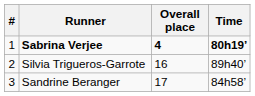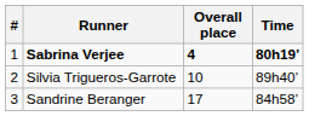 <table class="wikitable" style="font-size:95%;width:320px;">
 <tr>
 <th width=6%>#</th>
 <th width=54%>Runner</th>
 <th>Overall place</th>
 <th>Time</th>
 </tr>
 <tr>
 <td align=center>1</td>
 <td> <strong>Sabrina Verjee</strong></td>
 <td><strong>4</strong></td>
 <td><strong>80h19’</strong></td>
 </tr>
 <tr>
 <td align=center>2</td>
 <td> Silvia Trigueros-Garrote</td>
-<td>16</td>
+<td>10</td>
 <td>89h40’</td>
 </tr>
 <tr>
 <td align=center>3</td>
 <td> Sandrine Beranger</td>
 <td>17</td>
 <td>84h58’</td>
 </tr>
 </table>
